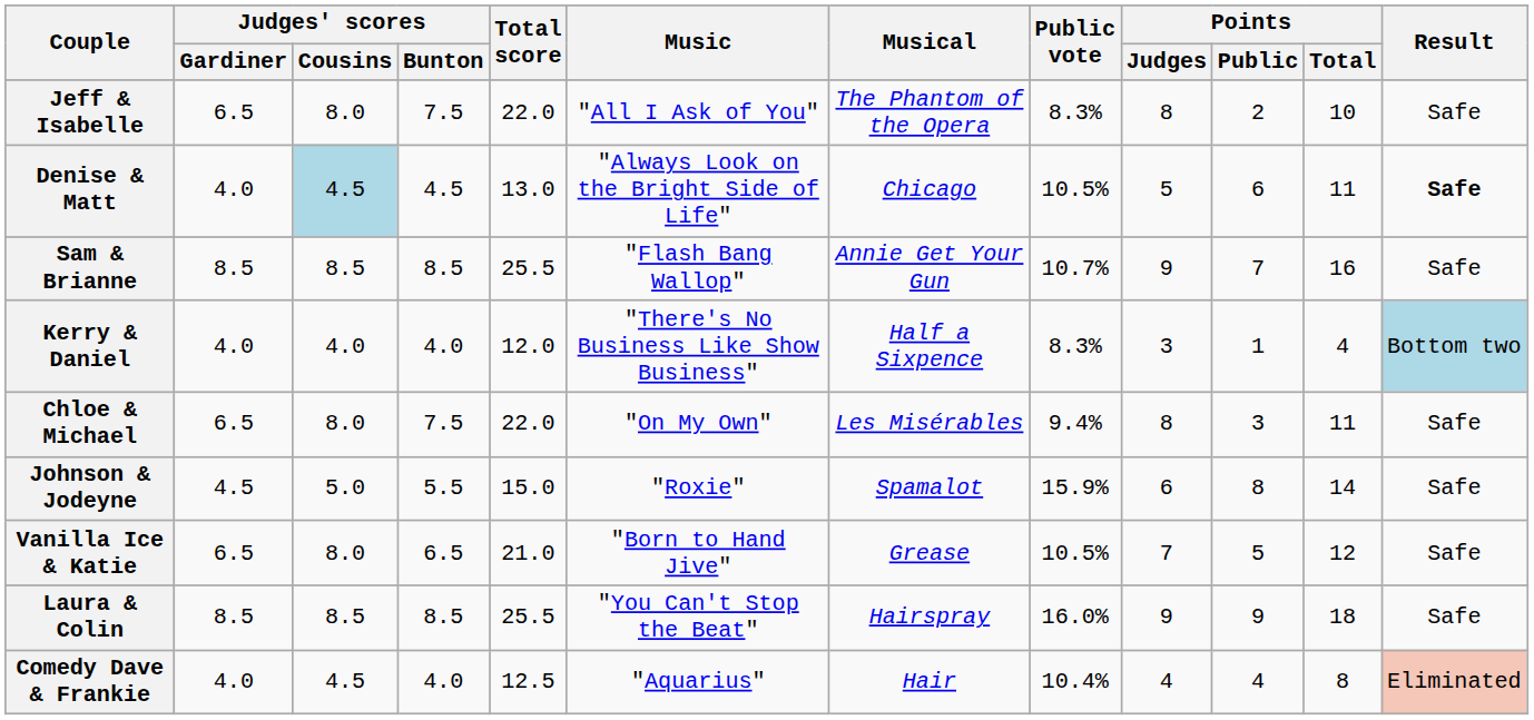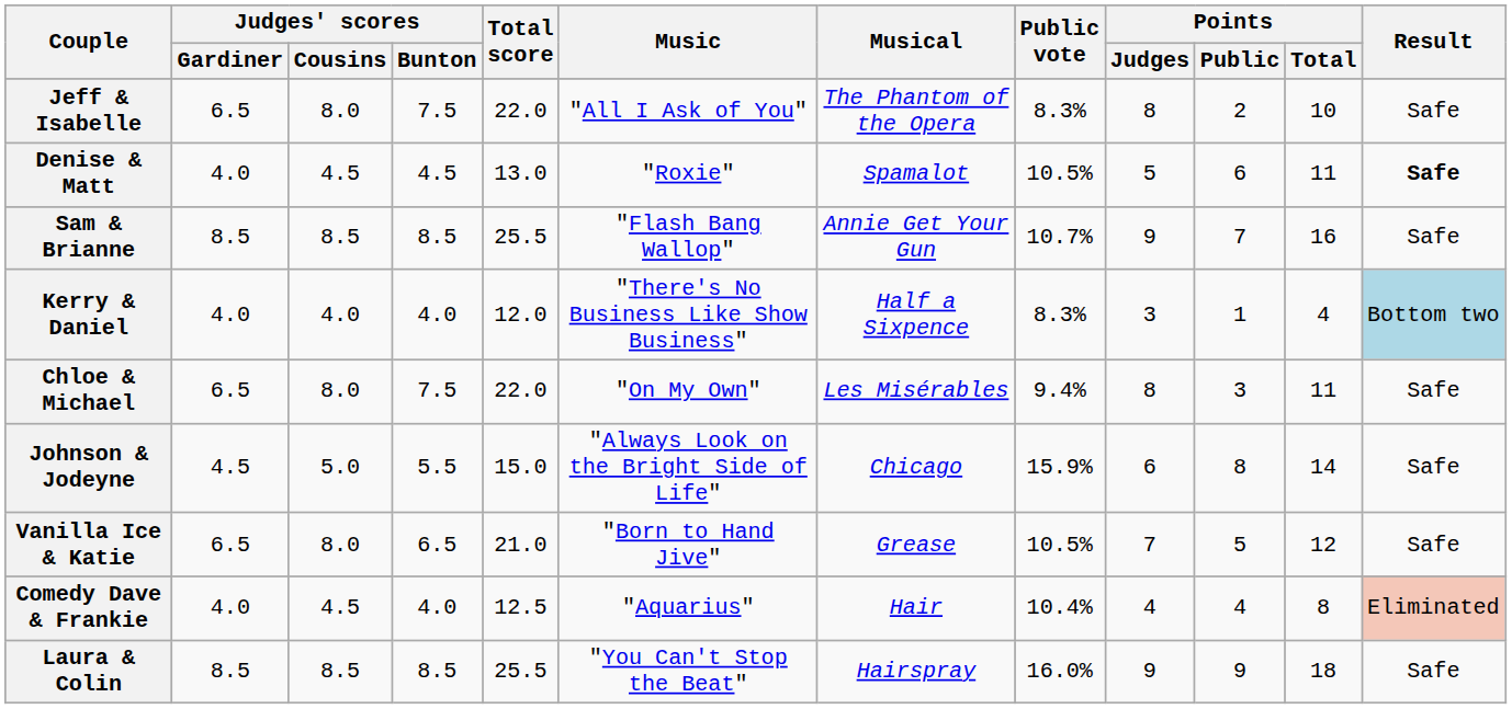 <table class="wikitable sortable" style="text-align:center; font-size:90%; width:90%">
 <tr>
 <th scope="col" rowspan=2>Couple</th>
 <th scope="col" colspan=3 class="unsortable">Judges' scores</th>
 <th scope="col" rowspan=2>Total<br>score</th>
 <th scope="col" rowspan=2 class="unsortable">Music</th>
 <th scope="col" rowspan=2 class="unsortable">Musical</th>
 <th scope="col" rowspan=2>Public<br>vote</th>
 <th scope="col" colspan=3 class="unsortable">Points</th>
 <th scope="col" rowspan=2 class="unsortable">Result</th>
 </tr>
 <tr>
 <th class="unsortable">Gardiner</th>
 <th class="unsortable">Cousins</th>
 <th class="unsortable">Bunton</th>
 <th class="unsortable">Judges</th>
 <th class="unsortable">Public</th>
 <th>Total</th>
 </tr>
 <tr>
 <th scope="row">Jeff & Isabelle</th>
 <td>6.5</td>
 <td>8.0</td>
 <td>7.5</td>
 <td>22.0</td>
 <td>"<a href='#'>All I Ask of You</a>"</td>
 <td><em><a href='#'>The Phantom of the Opera</a></em></td>
 <td>8.3%</td>
 <td>8</td>
 <td>2</td>
 <td>10</td>
 <td>Safe</td>
 </tr>
 <tr>
 <th scope="row">Denise & Matt</th>
 <td>4.0</td>
-<td style="background: lightblue;">4.5</td>
+<td>4.5</td>
 <td>4.5</td>
 <td>13.0</td>
-<td>"<a href='#'>Always Look on the Bright Side of Life</a>"</td>
-<td><em><a href='#'>Chicago</a></em></td>
+<td>"<a href='#'>Roxie</a>"</td>
+<td><em><a href='#'>Spamalot</a></em></td>
 <td>10.5%</td>
 <td>5</td>
 <td>6</td>
 <td>11</td>
 <td><strong>Safe</strong></td>
 </tr>
 <tr>
 <th scope="row">Sam & Brianne</th>
 <td>8.5</td>
 <td>8.5</td>
 <td>8.5</td>
 <td>25.5</td>
 <td>"<a href='#'>Flash Bang Wallop</a>"</td>
 <td><em><a href='#'>Annie Get Your Gun</a></em></td>
 <td>10.7%</td>
 <td>9</td>
 <td>7</td>
 <td>16</td>
 <td>Safe</td>
 </tr>
 <tr>
 <th scope="row">Kerry & Daniel</th>
 <td>4.0</td>
 <td>4.0</td>
 <td>4.0</td>
 <td>12.0</td>
 <td>"<a href='#'>There's No Business Like Show Business</a>"</td>
 <td><em><a href='#'>Half a Sixpence</a></em></td>
 <td>8.3%</td>
 <td>3</td>
 <td>1</td>
 <td>4</td>
 <td bgcolor=lightblue>Bottom two</td>
 </tr>
 <tr>
 <th scope="row">Chloe & Michael</th>
 <td>6.5</td>
 <td>8.0</td>
 <td>7.5</td>
 <td>22.0</td>
 <td>"<a href='#'>On My Own</a>"</td>
 <td><em><a href='#'>Les Misérables</a></em></td>
 <td>9.4%</td>
 <td>8</td>
 <td>3</td>
 <td>11</td>
 <td>Safe</td>
 </tr>
 <tr>
 <th scope="row">Johnson & Jodeyne</th>
 <td>4.5</td>
 <td>5.0</td>
 <td>5.5</td>
 <td>15.0</td>
-<td>"<a href='#'>Roxie</a>"</td>
-<td><em><a href='#'>Spamalot</a></em></td>
+<td>"<a href='#'>Always Look on the Bright Side of Life</a>"</td>
+<td><em><a href='#'>Chicago</a></em></td>
 <td>15.9%</td>
 <td>6</td>
 <td>8</td>
 <td>14</td>
 <td>Safe</td>
 </tr>
 <tr>
 <th scope="row">Vanilla Ice & Katie</th>
 <td>6.5</td>
 <td>8.0</td>
 <td>6.5</td>
 <td>21.0</td>
 <td>"<a href='#'>Born to Hand Jive</a>"</td>
 <td><em><a href='#'>Grease</a></em></td>
 <td>10.5%</td>
 <td>7</td>
 <td>5</td>
 <td>12</td>
 <td>Safe</td>
 </tr>
 <tr>
+<th scope="row">Comedy Dave & Frankie</th>
+<td>4.0</td>
+<td>4.5</td>
+<td>4.0</td>
+<td>12.5</td>
+<td>"<a href='#'>Aquarius</a>"</td>
+<td><em><a href='#'>Hair</a></em></td>
+<td>10.4%</td>
+<td>4</td>
+<td>4</td>
+<td>8</td>
+<td bgcolor="f4c7b8">Eliminated</td>
+</tr>
+<tr>
 <th scope="row">Laura & Colin</th>
 <td>8.5</td>
 <td>8.5</td>
 <td>8.5</td>
 <td>25.5</td>
 <td>"<a href='#'>You Can't Stop the Beat</a>"</td>
 <td><em><a href='#'>Hairspray</a></em></td>
 <td>16.0%</td>
 <td>9</td>
 <td>9</td>
 <td>18</td>
 <td>Safe</td>
 </tr>
-<tr>
-<th scope="row">Comedy Dave & Frankie</th>
-<td>4.0</td>
-<td>4.5</td>
-<td>4.0</td>
-<td>12.5</td>
-<td>"<a href='#'>Aquarius</a>"</td>
-<td><em><a href='#'>Hair</a></em></td>
-<td>10.4%</td>
-<td>4</td>
-<td>4</td>
-<td>8</td>
-<td bgcolor="f4c7b8">Eliminated</td>
-</tr>
 </table>
